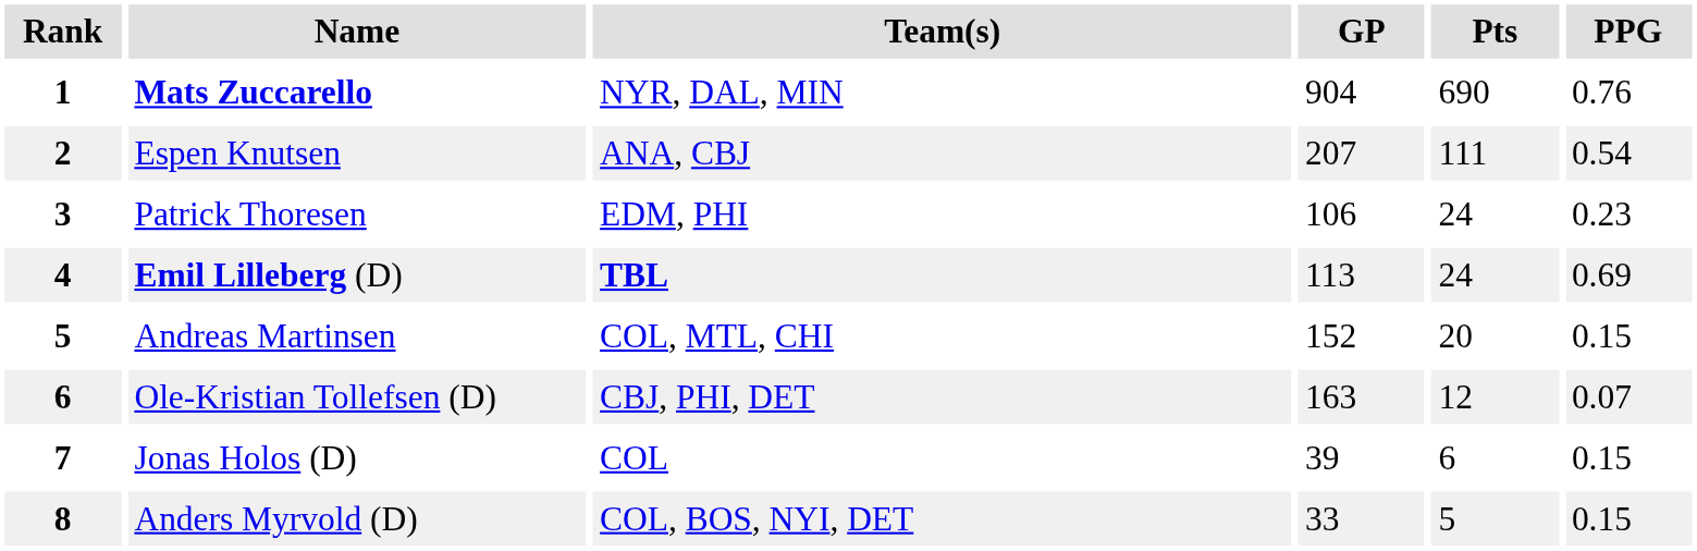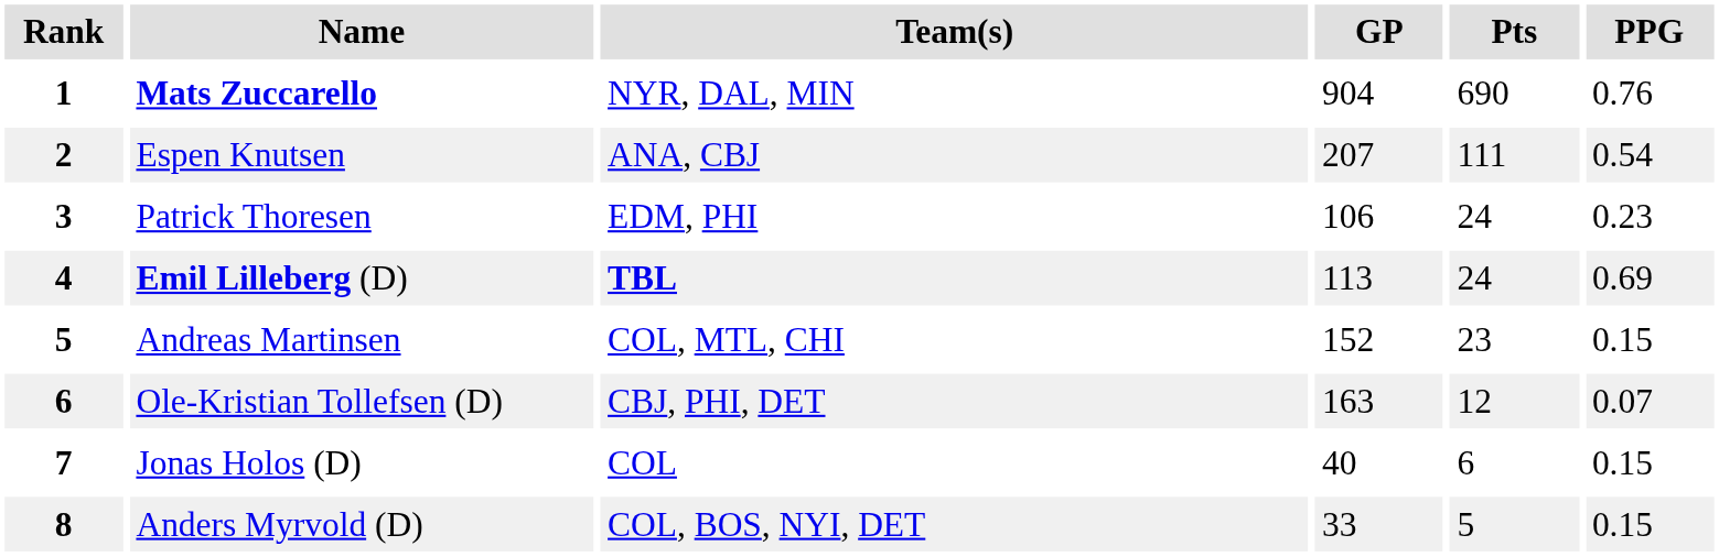 <table id="Table3" cellspacing="3" cellpadding="3" style="font-size:95%;">
 <tr style="text-align:center; background:#e0e0e0">
 <th style="width:3em;">Rank</th>
 <th style="width:13em;">Name</th>
 <th style="width:20em;">Team(s)</th>
 <th style="width:3.3em;">GP</th>
 <th style="width:3.3em;">Pts</th>
 <th style="width:3.3em;">PPG</th>
 </tr>
 <tr>
 <th>1</th>
 <td><strong><a href='#'>Mats Zuccarello</a></strong></td>
 <td><a href='#'>NYR</a>, <a href='#'>DAL</a>, <a href='#'>MIN</a></td>
 <td>904</td>
 <td>690</td>
 <td>0.76</td>
 </tr>
 <tr style="background:#f0f0f0;">
 <th>2</th>
 <td><a href='#'>Espen Knutsen</a></td>
 <td><a href='#'>ANA</a>, <a href='#'>CBJ</a></td>
 <td>207</td>
 <td>111</td>
 <td>0.54</td>
 </tr>
 <tr>
 <th>3</th>
 <td><a href='#'>Patrick Thoresen</a></td>
 <td><a href='#'>EDM</a>, <a href='#'>PHI</a></td>
 <td>106</td>
 <td>24</td>
 <td>0.23</td>
 </tr>
 <tr style="background:#f0f0f0;">
 <th>4</th>
 <td><strong><a href='#'>Emil Lilleberg</a></strong> (D)</td>
 <td><strong><a href='#'>TBL</a></strong></td>
 <td>113</td>
 <td>24</td>
 <td>0.69</td>
 </tr>
 <tr>
 <th>5</th>
 <td><a href='#'>Andreas Martinsen</a></td>
 <td><a href='#'>COL</a>, <a href='#'>MTL</a>, <a href='#'>CHI</a></td>
 <td>152</td>
-<td>20</td>
+<td>23</td>
 <td>0.15</td>
 </tr>
 <tr style="background:#f0f0f0;">
 <th>6</th>
 <td><a href='#'>Ole-Kristian Tollefsen</a> (D)</td>
 <td><a href='#'>CBJ</a>, <a href='#'>PHI</a>, <a href='#'>DET</a></td>
 <td>163</td>
 <td>12</td>
 <td>0.07</td>
 </tr>
 <tr>
 <th>7</th>
 <td><a href='#'>Jonas Holos</a> (D)</td>
 <td><a href='#'>COL</a></td>
-<td>39</td>
+<td>40</td>
 <td>6</td>
 <td>0.15</td>
 </tr>
 <tr style="background:#f0f0f0;">
 <th>8</th>
 <td><a href='#'>Anders Myrvold</a> (D)</td>
 <td><a href='#'>COL</a>, <a href='#'>BOS</a>, <a href='#'>NYI</a>, <a href='#'>DET</a></td>
 <td>33</td>
 <td>5</td>
 <td>0.15</td>
 </tr>
 </table>
